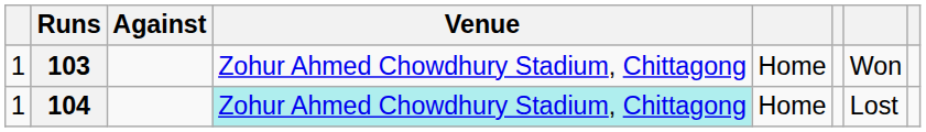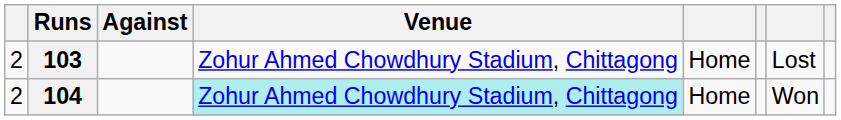 <table class="wikitable">
 <tr>
 <th></th>
 <th>Runs</th>
 <th>Against</th>
 <th>Venue</th>
 <th></th>
 <th></th>
 <th></th>
 <th></th>
 </tr>
 <tr>
-<td>1</td>
+<td>2</td>
 <th>103</th>
 <td></td>
 <td><a href='#'>Zohur Ahmed Chowdhury Stadium</a>, <a href='#'>Chittagong</a></td>
 <td>Home</td>
 <td></td>
-<td>Won</td>
+<td>Lost</td>
 <td></td>
 </tr>
 <tr>
-<td>1</td>
+<td>2</td>
 <th>104</th>
 <td></td>
 <td style="background: paleturquoise;"><a href='#'>Zohur Ahmed Chowdhury Stadium</a>, <a href='#'>Chittagong</a></td>
 <td>Home</td>
 <td></td>
-<td>Lost</td>
+<td>Won</td>
 <td></td>
 </tr>
 </table>
